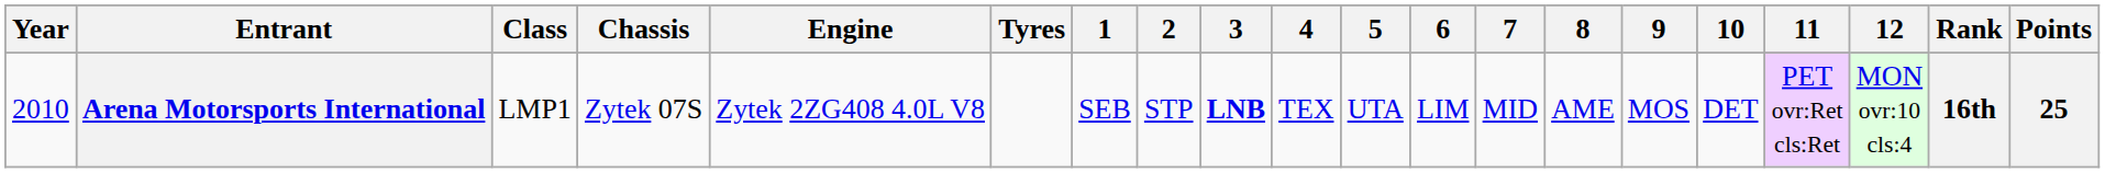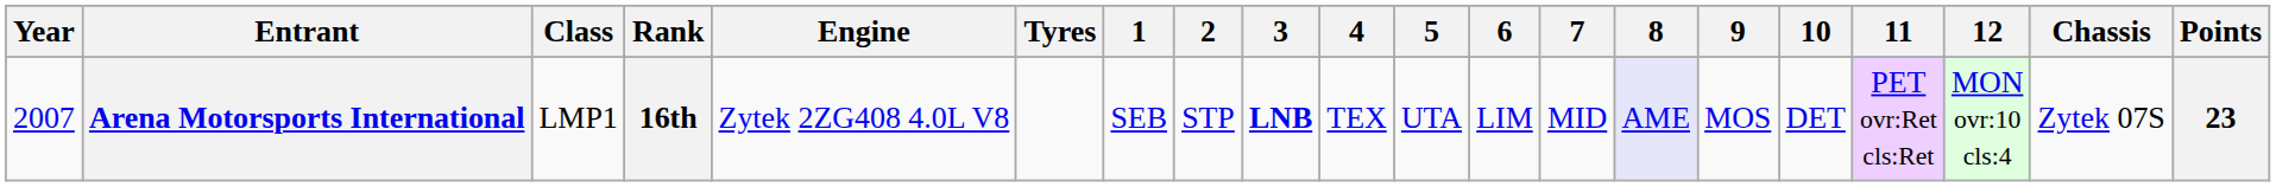 <table class="wikitable" style="text-align:center; font-size:90%">
 <tr>
 <th>Year</th>
 <th>Entrant</th>
 <th>Class</th>
-<th>Chassis</th>
+<th>Rank</th>
 <th>Engine</th>
 <th>Tyres</th>
 <th>1</th>
 <th>2</th>
 <th>3</th>
 <th>4</th>
 <th>5</th>
 <th>6</th>
 <th>7</th>
 <th>8</th>
 <th>9</th>
 <th>10</th>
 <th>11</th>
 <th>12</th>
-<th>Rank</th>
+<th>Chassis</th>
 <th>Points</th>
 </tr>
 <tr>
-<td><a href='#'>2010</a></td>
+<td><a href='#'>2007</a></td>
 <th><a href='#'>Arena Motorsports International</a></th>
 <td>LMP1</td>
-<td><a href='#'>Zytek</a> 07S</td>
+<th>16th</th>
 <td><a href='#'>Zytek</a> <a href='#'>2ZG408 4.0L V8</a></td>
 <td></td>
 <td><a href='#'>SEB</a></td>
 <td><a href='#'>STP</a></td>
 <td><strong><a href='#'>LNB</a></strong></td>
 <td><a href='#'>TEX</a></td>
 <td><a href='#'>UTA</a></td>
 <td><a href='#'>LIM</a></td>
 <td><a href='#'>MID</a></td>
-<td><a href='#'>AME</a></td>
+<td style="background: lavender;"><a href='#'>AME</a></td>
 <td><a href='#'>MOS</a></td>
 <td><a href='#'>DET</a></td>
 <td style="background:#EFCFFF;"><a href='#'>PET</a><br><small>ovr:Ret<br>cls:Ret</small></td>
 <td style="background:#DFFFDF;"><a href='#'>MON</a><br><small>ovr:10<br>cls:4</small></td>
-<th>16th</th>
-<th>25</th>
+<td><a href='#'>Zytek</a> 07S</td>
+<th>23</th>
 </tr>
 </table>
